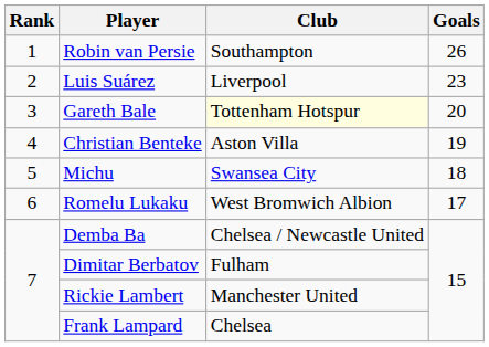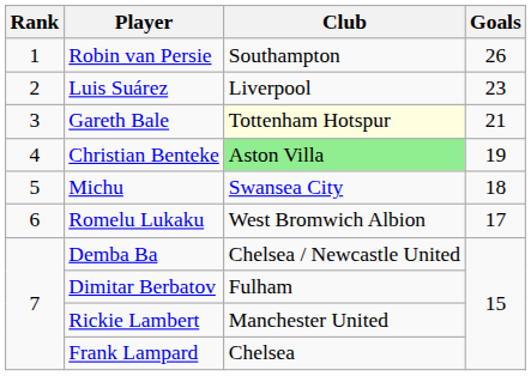 <table class="wikitable" style="text-align:center">
 <tr>
 <th>Rank</th>
 <th>Player</th>
 <th>Club</th>
 <th>Goals</th>
 </tr>
 <tr>
 <td>1</td>
 <td align="left"> <a href='#'>Robin van Persie</a></td>
 <td align="left">Southampton</td>
 <td>26</td>
 </tr>
 <tr>
 <td>2</td>
 <td align="left"> <a href='#'>Luis Suárez</a></td>
 <td align="left">Liverpool</td>
 <td>23</td>
 </tr>
 <tr>
 <td>3</td>
 <td align="left"> <a href='#'>Gareth Bale</a></td>
 <td align="left" style="background: lightyellow;">Tottenham Hotspur</td>
-<td>20</td>
+<td>21</td>
 </tr>
 <tr>
 <td>4</td>
 <td align="left"> <a href='#'>Christian Benteke</a></td>
-<td align="left">Aston Villa</td>
+<td align="left" style="background: lightgreen;">Aston Villa</td>
 <td>19</td>
 </tr>
 <tr>
 <td>5</td>
 <td align="left"> <a href='#'>Michu</a></td>
 <td align="left"><a href='#'>Swansea City</a></td>
 <td>18</td>
 </tr>
 <tr>
 <td>6</td>
 <td align="left"> <a href='#'>Romelu Lukaku</a></td>
 <td align="left">West Bromwich Albion</td>
 <td>17</td>
 </tr>
 <tr>
 <td rowspan="4">7</td>
 <td align="left"> <a href='#'>Demba Ba</a></td>
 <td align="left">Chelsea / Newcastle United</td>
 <td rowspan=4>15</td>
 </tr>
 <tr>
 <td align="left"> <a href='#'>Dimitar Berbatov</a></td>
 <td align="left">Fulham</td>
 </tr>
 <tr>
 <td align="left"> <a href='#'>Rickie Lambert</a></td>
 <td align="left">Manchester United</td>
 </tr>
 <tr>
 <td align="left"> <a href='#'>Frank Lampard</a></td>
 <td align="left">Chelsea</td>
 </tr>
 </table>
